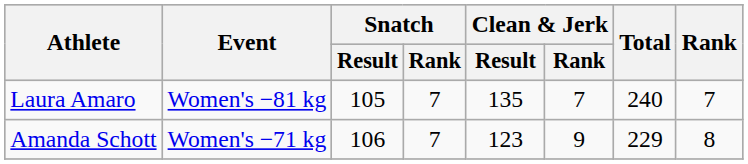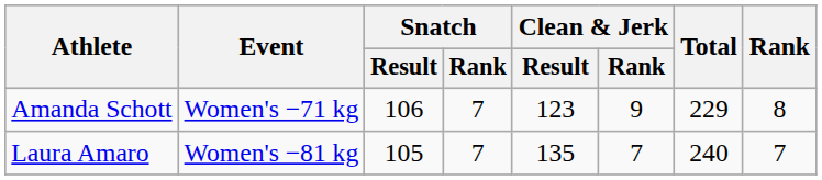 <table class="wikitable" style="font-size:90%">
 <tr>
 <th rowspan="2">Athlete</th>
 <th rowspan="2">Event</th>
 <th colspan="2">Snatch</th>
 <th colspan="2">Clean & Jerk</th>
 <th rowspan="2">Total</th>
 <th rowspan="2">Rank</th>
 </tr>
 <tr style="font-size:95%">
 <th>Result</th>
 <th>Rank</th>
 <th>Result</th>
 <th>Rank</th>
 </tr>
 <tr align=center>
+<td align=left><a href='#'>Amanda Schott</a></td>
+<td align=left><a href='#'>Women's −71 kg</a></td>
+<td>106</td>
+<td>7</td>
+<td>123</td>
+<td>9</td>
+<td>229</td>
+<td>8</td>
+</tr>
+<tr align=center>
 <td align=left><a href='#'>Laura Amaro</a></td>
 <td align=left><a href='#'>Women's −81 kg</a></td>
 <td>105</td>
 <td>7</td>
 <td>135</td>
 <td>7</td>
 <td>240</td>
 <td>7</td>
 </tr>
-<tr align=center>
-<td align=left><a href='#'>Amanda Schott</a></td>
-<td align=left><a href='#'>Women's −71 kg</a></td>
-<td>106</td>
-<td>7</td>
-<td>123</td>
-<td>9</td>
-<td>229</td>
-<td>8</td>
-</tr>
 </table>
